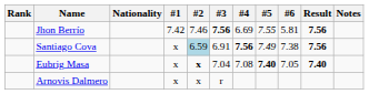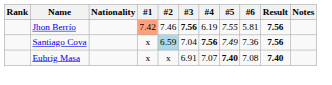 <table class="wikitable sortable" style="text-align:center;font-size:95%">
 <tr>
 <th>Rank</th>
 <th>Name</th>
 <th>Nationality</th>
 <th>#1</th>
 <th>#2</th>
 <th>#3</th>
 <th>#4</th>
 <th>#5</th>
 <th>#6</th>
 <th>Result</th>
 <th>Notes</th>
 </tr>
 <tr>
 <td></td>
 <td align=left><a href='#'>Jhon Berrío</a></td>
 <td align=left></td>
-<td>7.42</td>
+<td style="background: lightsalmon;">7.42</td>
 <td>7.46</td>
 <td><strong>7.56</strong></td>
-<td>6.69</td>
+<td>6.19</td>
 <td><em>7.55</em></td>
 <td>5.81</td>
 <td><strong>7.56</strong></td>
 <td></td>
 </tr>
 <tr>
 <td></td>
 <td align=left><a href='#'>Santiago Cova</a></td>
 <td align=left></td>
 <td>x</td>
 <td style="background: lightblue;">6.59</td>
-<td>6.91</td>
+<td>7.04</td>
 <td><strong>7.56</strong></td>
 <td><em>7.49</em></td>
-<td>7.38</td>
+<td>7.36</td>
 <td><strong>7.56</strong></td>
 <td></td>
 </tr>
 <tr>
 <td></td>
 <td align=left><a href='#'>Eubrig Masa</a></td>
 <td align=left></td>
 <td>x</td>
-<td><strong>x</strong></td>
-<td>7.04</td>
+<td>x</td>
+<td>6.91</td>
+<td>7.07</td>
+<td><strong>7.40</strong></td>
 <td>7.08</td>
-<td><strong>7.40</strong></td>
-<td>7.05</td>
 <td><strong>7.40</strong></td>
 <td></td>
 </tr>
-<tr>
-<td></td>
-<td align=left><a href='#'>Arnovis Dalmero</a></td>
-<td align=left></td>
-<td>x</td>
-<td>x</td>
-<td>r</td>
-<td></td>
-<td></td>
-<td></td>
-<td><strong></strong></td>
-<td></td>
-</tr>
 </table>
